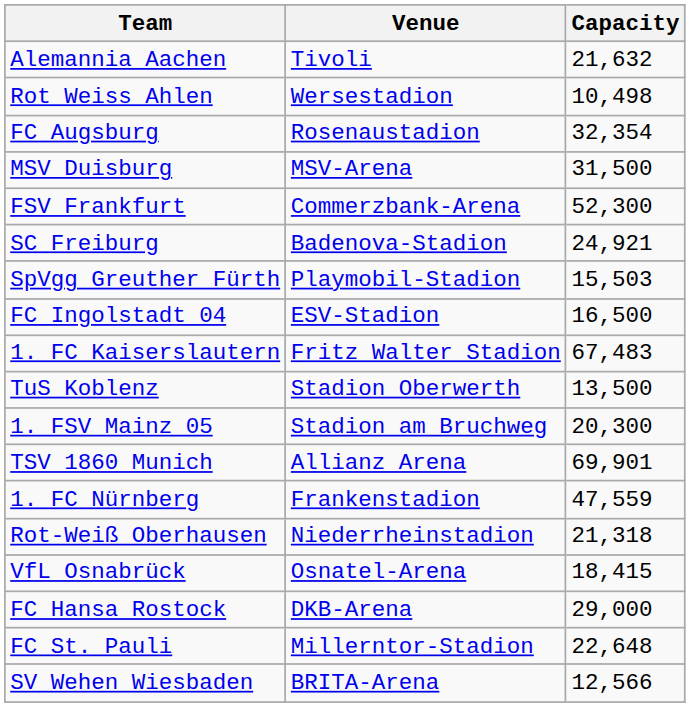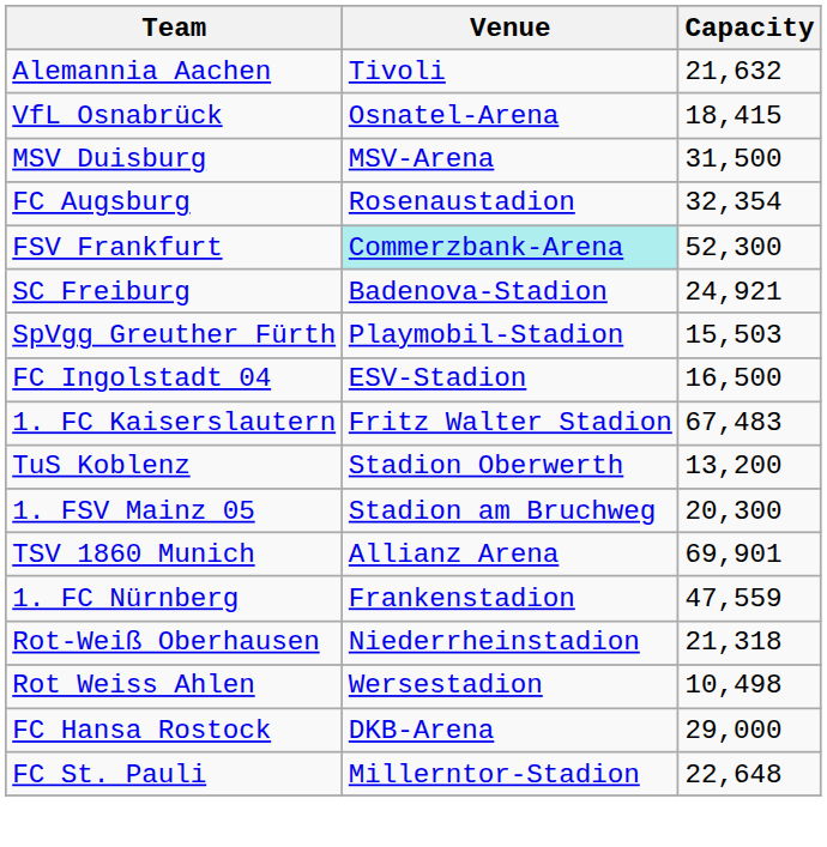 <table class="wikitable sortable">
 <tr>
 <th>Team</th>
 <th>Venue</th>
 <th>Capacity</th>
 </tr>
 <tr>
 <td><a href='#'>Alemannia Aachen</a></td>
 <td><a href='#'>Tivoli</a></td>
 <td>21,632</td>
 </tr>
 <tr>
-<td><a href='#'>Rot Weiss Ahlen</a></td>
-<td><a href='#'>Wersestadion</a></td>
-<td>10,498</td>
+<td><a href='#'>VfL Osnabrück</a></td>
+<td><a href='#'>Osnatel-Arena</a></td>
+<td>18,415</td>
+</tr>
+<tr>
+<td><a href='#'>MSV Duisburg</a></td>
+<td><a href='#'>MSV-Arena</a></td>
+<td>31,500</td>
 </tr>
 <tr>
 <td><a href='#'>FC Augsburg</a></td>
 <td><a href='#'>Rosenaustadion</a></td>
 <td>32,354</td>
 </tr>
 <tr>
-<td><a href='#'>MSV Duisburg</a></td>
-<td><a href='#'>MSV-Arena</a></td>
-<td>31,500</td>
-</tr>
-<tr>
 <td><a href='#'>FSV Frankfurt</a></td>
-<td><a href='#'>Commerzbank-Arena</a></td>
+<td style="background: paleturquoise;"><a href='#'>Commerzbank-Arena</a></td>
 <td>52,300</td>
 </tr>
 <tr>
 <td><a href='#'>SC Freiburg</a></td>
 <td><a href='#'>Badenova-Stadion</a></td>
 <td>24,921</td>
 </tr>
 <tr>
 <td><a href='#'>SpVgg Greuther Fürth</a></td>
 <td><a href='#'>Playmobil-Stadion</a></td>
 <td>15,503</td>
 </tr>
 <tr>
 <td><a href='#'>FC Ingolstadt 04</a></td>
 <td><a href='#'>ESV-Stadion</a></td>
 <td>16,500</td>
 </tr>
 <tr>
 <td><a href='#'>1. FC Kaiserslautern</a></td>
 <td><a href='#'>Fritz Walter Stadion</a></td>
 <td>67,483</td>
 </tr>
 <tr>
 <td><a href='#'>TuS Koblenz</a></td>
 <td><a href='#'>Stadion Oberwerth</a></td>
-<td>13,500</td>
+<td>13,200</td>
 </tr>
 <tr>
 <td><a href='#'>1. FSV Mainz 05</a></td>
 <td><a href='#'>Stadion am Bruchweg</a></td>
 <td>20,300</td>
 </tr>
 <tr>
 <td><a href='#'>TSV 1860 Munich</a></td>
 <td><a href='#'>Allianz Arena</a></td>
 <td>69,901</td>
 </tr>
 <tr>
 <td><a href='#'>1. FC Nürnberg</a></td>
 <td><a href='#'>Frankenstadion</a></td>
 <td>47,559</td>
 </tr>
 <tr>
 <td><a href='#'>Rot-Weiß Oberhausen</a></td>
 <td><a href='#'>Niederrheinstadion</a></td>
 <td>21,318</td>
 </tr>
 <tr>
-<td><a href='#'>VfL Osnabrück</a></td>
-<td><a href='#'>Osnatel-Arena</a></td>
-<td>18,415</td>
+<td><a href='#'>Rot Weiss Ahlen</a></td>
+<td><a href='#'>Wersestadion</a></td>
+<td>10,498</td>
 </tr>
 <tr>
 <td><a href='#'>FC Hansa Rostock</a></td>
 <td><a href='#'>DKB-Arena</a></td>
 <td>29,000</td>
 </tr>
 <tr>
 <td><a href='#'>FC St. Pauli</a></td>
 <td><a href='#'>Millerntor-Stadion</a></td>
 <td>22,648</td>
 </tr>
-<tr>
-<td><a href='#'>SV Wehen Wiesbaden</a></td>
-<td><a href='#'>BRITA-Arena</a></td>
-<td>12,566</td>
-</tr>
 </table>
